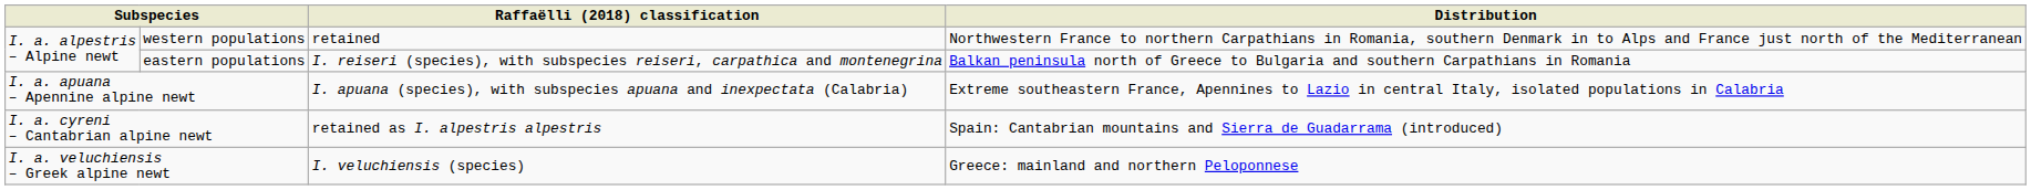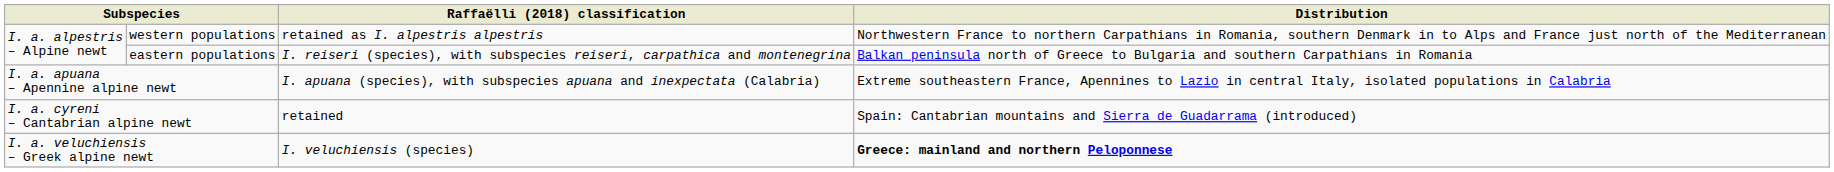 <table class="wikitable">
 <tr style="font-size: 85%" |>
 <th colspan=2; style="background: rgb(235,235,210)">Subspecies</th>
 <th style="background: rgb(235,235,210)">Raffaëlli (2018) classification</th>
 <th style="background: rgb(235,235,210)">Distribution</th>
 </tr>
 <tr style="font-size: 85%" |>
 <td rowspan=2><em>I. a. alpestris</em> <br>– Alpine newt</td>
 <td>western populations</td>
-<td>retained</td>
+<td>retained as <em>I. alpestris alpestris</em></td>
 <td>Northwestern France to northern Carpathians in Romania, southern Denmark in to Alps and France just north of the Mediterranean</td>
 </tr>
 <tr style="font-size: 85%" |>
 <td>eastern populations</td>
 <td><em>I. reiseri</em> (species), with subspecies <em>reiseri</em>, <em>carpathica</em> and <em>montenegrina</em></td>
 <td><a href='#'>Balkan peninsula</a> north of Greece to Bulgaria and southern Carpathians in Romania</td>
 </tr>
 <tr style="font-size: 85%" |>
 <td colspan=2><em>I. a. apuana</em> <br>– Apennine alpine newt</td>
 <td><em>I. apuana</em> (species), with subspecies <em>apuana</em> and <em>inexpectata</em> (Calabria)</td>
 <td>Extreme southeastern France, Apennines to <a href='#'>Lazio</a> in central Italy, isolated populations in <a href='#'>Calabria</a></td>
 </tr>
 <tr style="font-size: 85%" |>
 <td colspan=2><em>I. a. cyreni</em> <br>– Cantabrian alpine newt</td>
-<td>retained as <em>I. alpestris alpestris</em></td>
+<td>retained</td>
 <td>Spain: Cantabrian mountains and <a href='#'>Sierra de Guadarrama</a> (introduced)</td>
 </tr>
 <tr style="font-size: 85%" |>
 <td colspan=2><em>I. a. veluchiensis</em> <br>– Greek alpine newt</td>
 <td><em>I. veluchiensis</em> (species)</td>
-<td>Greece: mainland and northern <a href='#'>Peloponnese</a></td>
+<td><strong>Greece: mainland and northern <a href='#'>Peloponnese</a></strong></td>
 </tr>
 </table>
